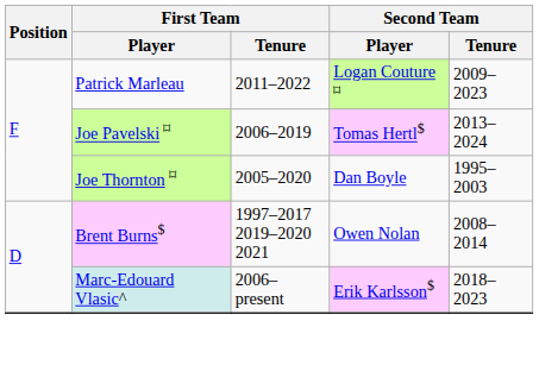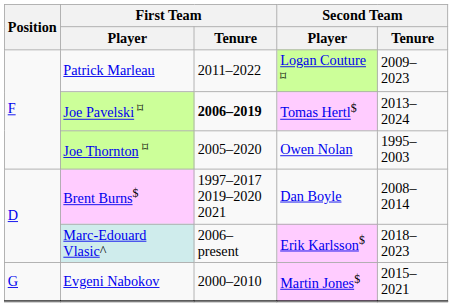 <table class="wikitable" style="width:80%">
 <tr>
 <th rowspan=2>Position</th>
 <th colspan=2>First Team</th>
 <th colspan=2>Second Team</th>
 </tr>
 <tr>
 <th>Player</th>
 <th>Tenure</th>
 <th>Player</th>
 <th>Tenure</th>
 </tr>
 <tr>
 <td rowspan="3"><a href='#'>F</a></td>
 <td><a href='#'>Patrick Marleau</a></td>
 <td>2011–2022</td>
 <td bgcolor="#CCFF99"><a href='#'>Logan Couture</a><sup> ⌑</sup></td>
 <td>2009–2023</td>
 </tr>
 <tr>
 <td bgcolor="#CCFF99"><a href='#'>Joe Pavelski</a><sup> ⌑</sup></td>
-<td>2006–2019</td>
+<td><strong>2006–2019</strong></td>
 <td bgcolor="#FFCCFF"><a href='#'>Tomas Hertl</a><sup>$</sup></td>
 <td>2013–2024</td>
 </tr>
 <tr>
 <td bgcolor="#CCFF99"><a href='#'>Joe Thornton</a><sup> ⌑</sup></td>
 <td>2005–2020</td>
-<td><a href='#'>Dan Boyle</a></td>
+<td><a href='#'>Owen Nolan</a></td>
 <td>1995–2003</td>
 </tr>
 <tr>
 <td rowspan="2"><a href='#'>D</a></td>
 <td bgcolor="#FFCCFF"><a href='#'>Brent Burns</a><sup>$</sup></td>
 <td>1997–2017<br>2019–2020<br>2021</td>
-<td><a href='#'>Owen Nolan</a></td>
+<td><a href='#'>Dan Boyle</a></td>
 <td>2008–2014</td>
 </tr>
 <tr>
 <td bgcolor="#CFECEC"><a href='#'>Marc-Edouard Vlasic</a>^</td>
 <td>2006–present</td>
 <td bgcolor="#FFCCFF"><a href='#'>Erik Karlsson</a><sup>$</sup></td>
 <td>2018–2023</td>
 </tr>
+<tr>
+<td><a href='#'>G</a></td>
+<td><a href='#'>Evgeni Nabokov</a></td>
+<td>2000–2010</td>
+<td bgcolor="#FFCCFF"><a href='#'>Martin Jones</a><sup>$</sup></td>
+<td>2015–2021</td>
+</tr>
 <tr style="border-top:2px solid black">
 </tr>
 </table>
